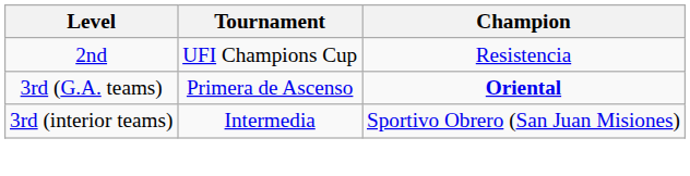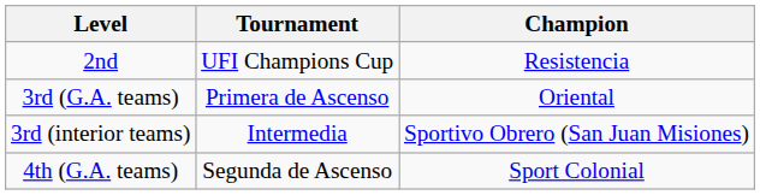 <table class="wikitable" style="text-align:center">
 <tr>
 <th>Level</th>
 <th>Tournament</th>
 <th>Champion</th>
 </tr>
 <tr>
 <td><a href='#'>2nd</a></td>
 <td><a href='#'>UFI</a> Champions Cup</td>
 <td><a href='#'>Resistencia</a></td>
 </tr>
 <tr>
 <td><a href='#'>3rd</a> (<a href='#'>G.A.</a> teams)</td>
 <td><a href='#'>Primera de Ascenso</a></td>
-<td><strong><a href='#'>Oriental</a></strong></td>
+<td><a href='#'>Oriental</a></td>
 </tr>
 <tr>
 <td><a href='#'>3rd</a> (interior teams)</td>
 <td><a href='#'>Intermedia</a></td>
 <td><a href='#'>Sportivo Obrero</a> (<a href='#'>San Juan Misiones</a>)</td>
 </tr>
+<tr>
+<td><a href='#'>4th</a> (<a href='#'>G.A.</a> teams)</td>
+<td>Segunda de Ascenso</td>
+<td><a href='#'>Sport Colonial</a></td>
+</tr>
 </table>
